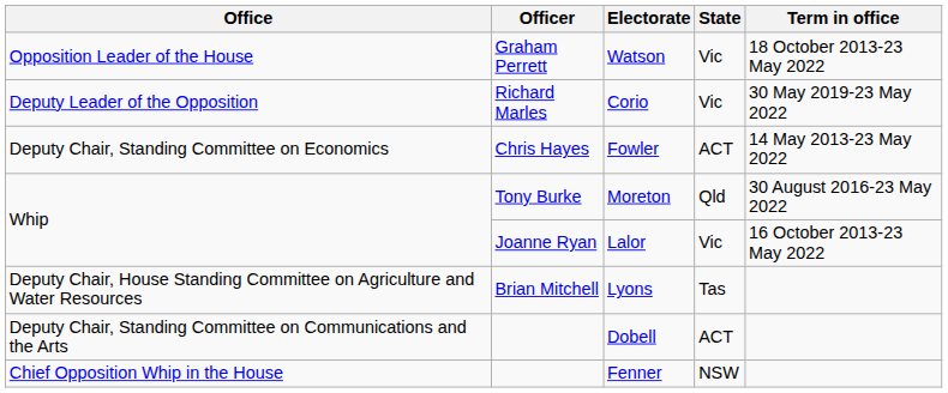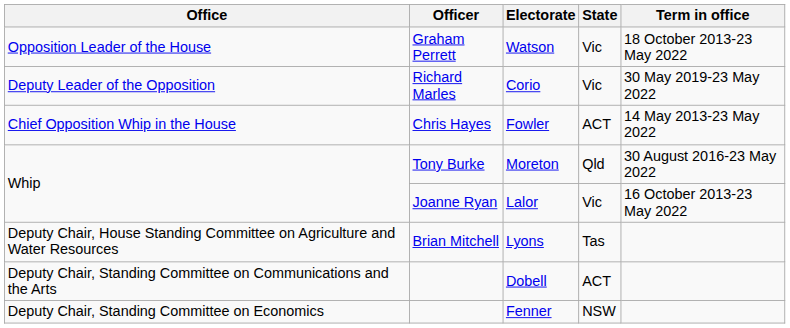 <table class="wikitable sortable">
 <tr>
 <th>Office</th>
 <th>Officer</th>
 <th>Electorate</th>
 <th>State</th>
 <th>Term in office</th>
 </tr>
 <tr>
 <td><a href='#'>Opposition Leader of the House</a></td>
 <td><a href='#'>Graham Perrett</a></td>
 <td><a href='#'>Watson</a></td>
 <td>Vic</td>
 <td>18 October 2013-23 May 2022</td>
 </tr>
 <tr>
 <td><a href='#'>Deputy Leader of the Opposition</a></td>
 <td><a href='#'>Richard Marles</a></td>
 <td><a href='#'>Corio</a></td>
 <td>Vic</td>
 <td>30 May 2019-23 May 2022</td>
 </tr>
 <tr>
-<td>Deputy Chair, Standing Committee on Economics</td>
+<td><a href='#'>Chief Opposition Whip in the House</a></td>
 <td><a href='#'>Chris Hayes</a></td>
 <td><a href='#'>Fowler</a></td>
 <td>ACT</td>
 <td>14 May 2013-23 May 2022</td>
 </tr>
 <tr>
 <td rowspan="2">Whip</td>
 <td><a href='#'>Tony Burke</a></td>
 <td><a href='#'>Moreton</a></td>
 <td>Qld</td>
 <td>30 August 2016-23 May 2022</td>
 </tr>
 <tr>
 <td><a href='#'>Joanne Ryan</a></td>
 <td><a href='#'>Lalor</a></td>
 <td>Vic</td>
 <td>16 October 2013-23 May 2022</td>
 </tr>
 <tr>
 <td>Deputy Chair, House Standing Committee on Agriculture and Water Resources</td>
 <td><a href='#'>Brian Mitchell</a></td>
 <td><a href='#'>Lyons</a></td>
 <td>Tas</td>
 <td></td>
 </tr>
 <tr>
 <td>Deputy Chair, Standing Committee on Communications and the Arts</td>
 <td></td>
 <td><a href='#'>Dobell</a></td>
 <td>ACT</td>
 <td></td>
 </tr>
 <tr>
-<td><a href='#'>Chief Opposition Whip in the House</a></td>
+<td>Deputy Chair, Standing Committee on Economics</td>
 <td></td>
 <td><a href='#'>Fenner</a></td>
 <td>NSW</td>
 <td></td>
 </tr>
 </table>
